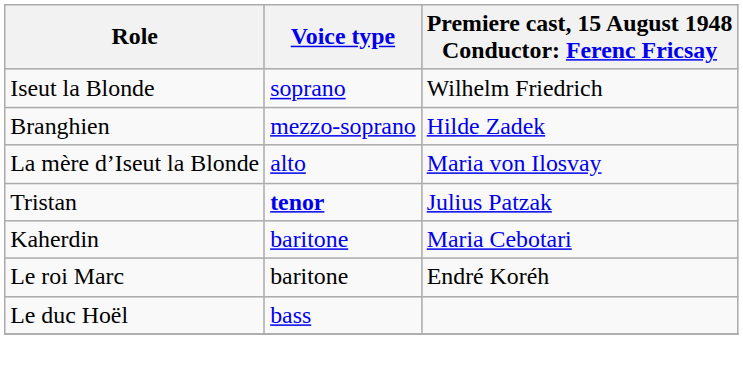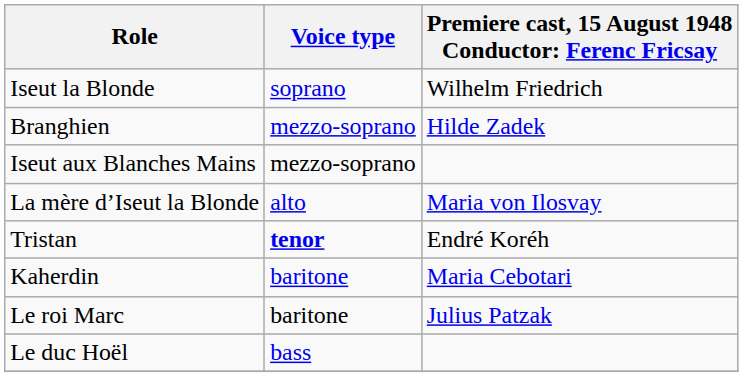 <table class="wikitable">
 <tr>
 <th>Role</th>
 <th><a href='#'>Voice type</a></th>
 <th>Premiere cast, 15 August 1948<br>Conductor: <a href='#'>Ferenc Fricsay</a></th>
 </tr>
 <tr>
 <td>Iseut la Blonde</td>
 <td><a href='#'>soprano</a></td>
 <td>Wilhelm Friedrich</td>
 </tr>
 <tr>
 <td>Branghien</td>
 <td><a href='#'>mezzo-soprano</a></td>
 <td><a href='#'>Hilde Zadek</a></td>
 </tr>
 <tr>
+<td>Iseut aux Blanches Mains</td>
+<td>mezzo-soprano</td>
+<td></td>
+</tr>
+<tr>
 <td>La mère d’Iseut la Blonde</td>
 <td><a href='#'>alto</a></td>
 <td><a href='#'>Maria von Ilosvay</a></td>
 </tr>
 <tr>
 <td>Tristan</td>
 <td><strong><a href='#'>tenor</a></strong></td>
-<td><a href='#'>Julius Patzak</a></td>
+<td>Endré Koréh</td>
 </tr>
 <tr>
 <td>Kaherdin</td>
 <td><a href='#'>baritone</a></td>
 <td><a href='#'>Maria Cebotari</a></td>
 </tr>
 <tr>
 <td>Le roi Marc</td>
 <td>baritone</td>
-<td>Endré Koréh</td>
+<td><a href='#'>Julius Patzak</a></td>
 </tr>
 <tr>
 <td>Le duc Hoël</td>
 <td><a href='#'>bass</a></td>
 <td></td>
 </tr>
 <tr>
 </tr>
 </table>
